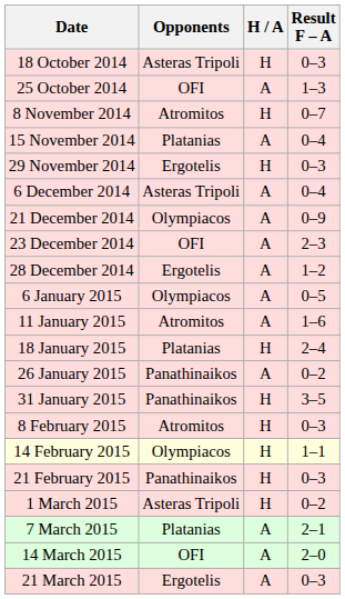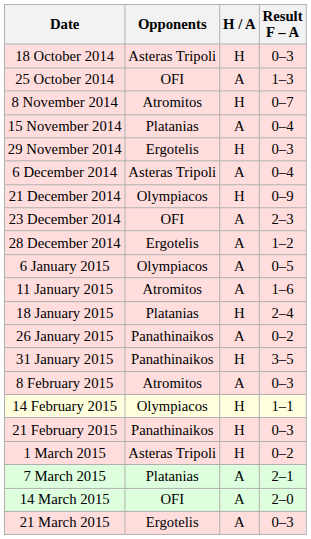 <table class="wikitable" style="text-align:center">
 <tr>
 <th>Date</th>
 <th>Opponents</th>
 <th>H / A</th>
 <th>Result<br>F – A</th>
 </tr>
 <tr bgcolor="#ffdddd">
 <td>18 October 2014</td>
 <td>Asteras Tripoli</td>
 <td>H</td>
 <td>0–3</td>
 </tr>
 <tr bgcolor="#ffdddd">
 <td>25 October 2014</td>
 <td>OFI</td>
 <td>A</td>
 <td>1–3</td>
 </tr>
 <tr bgcolor="#ffdddd">
 <td>8 November 2014</td>
 <td>Atromitos</td>
 <td>H</td>
 <td>0–7</td>
 </tr>
 <tr bgcolor="#ffdddd">
 <td>15 November 2014</td>
 <td>Platanias</td>
 <td>A</td>
 <td>0–4</td>
 </tr>
 <tr bgcolor="#ffdddd">
 <td>29 November 2014</td>
 <td>Ergotelis</td>
 <td>H</td>
 <td>0–3</td>
 </tr>
 <tr bgcolor="#ffdddd">
 <td>6 December 2014</td>
 <td>Asteras Tripoli</td>
 <td>A</td>
 <td>0–4</td>
 </tr>
 <tr bgcolor="#ffdddd">
 <td>21 December 2014</td>
 <td>Olympiacos</td>
-<td>A</td>
+<td>H</td>
 <td>0–9</td>
 </tr>
 <tr bgcolor="#ffdddd">
 <td>23 December 2014</td>
 <td>OFI</td>
 <td>A</td>
 <td>2–3</td>
 </tr>
 <tr bgcolor="#ffdddd">
 <td>28 December 2014</td>
 <td>Ergotelis</td>
 <td>A</td>
 <td>1–2</td>
 </tr>
 <tr bgcolor="#ffdddd">
 <td>6 January 2015</td>
 <td>Olympiacos</td>
 <td>A</td>
 <td>0–5</td>
 </tr>
 <tr bgcolor="#ffdddd">
 <td>11 January 2015</td>
 <td>Atromitos</td>
 <td>A</td>
 <td>1–6</td>
 </tr>
 <tr bgcolor="#ffdddd">
 <td>18 January 2015</td>
 <td>Platanias</td>
 <td>H</td>
 <td>2–4</td>
 </tr>
 <tr bgcolor="#ffdddd">
 <td>26 January 2015</td>
 <td>Panathinaikos</td>
 <td>A</td>
 <td>0–2</td>
 </tr>
 <tr bgcolor="#ffdddd">
 <td>31 January 2015</td>
 <td>Panathinaikos</td>
 <td>H</td>
 <td>3–5</td>
 </tr>
 <tr bgcolor="#ffdddd">
 <td>8 February 2015</td>
 <td>Atromitos</td>
-<td>H</td>
+<td>A</td>
 <td>0–3</td>
 </tr>
 <tr bgcolor="#ffffdd">
 <td>14 February 2015</td>
 <td>Olympiacos</td>
 <td>H</td>
 <td>1–1</td>
 </tr>
 <tr bgcolor="#ffdddd">
 <td>21 February 2015</td>
 <td>Panathinaikos</td>
 <td>H</td>
 <td>0–3</td>
 </tr>
 <tr bgcolor="#ffdddd">
 <td>1 March 2015</td>
 <td>Asteras Tripoli</td>
 <td>H</td>
 <td>0–2</td>
 </tr>
 <tr bgcolor="#ddffdd">
 <td>7 March 2015</td>
 <td>Platanias</td>
 <td>A</td>
 <td>2–1</td>
 </tr>
 <tr bgcolor="#ddffdd">
 <td>14 March 2015</td>
 <td>OFI</td>
 <td>A</td>
 <td>2–0</td>
 </tr>
 <tr bgcolor="#ffdddd">
 <td>21 March 2015</td>
 <td>Ergotelis</td>
 <td>A</td>
 <td>0–3</td>
 </tr>
 </table>
